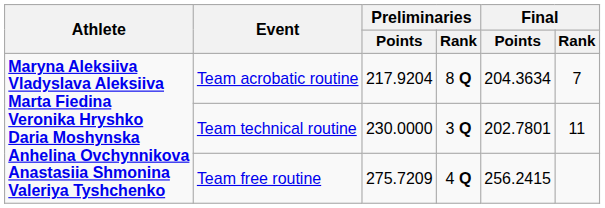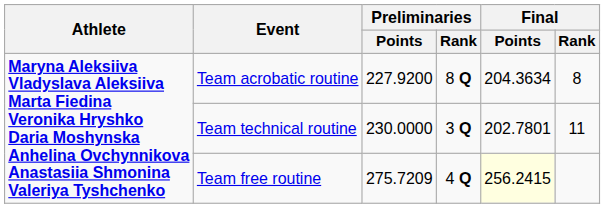 <table class="wikitable" style="text-align:center; font-size:90%;">
 <tr>
 <th rowspan="2">Athlete</th>
 <th rowspan="2">Event</th>
 <th colspan="2">Preliminaries</th>
 <th colspan="2">Final</th>
 </tr>
 <tr style="font-size:95%">
 <th>Points</th>
 <th>Rank</th>
 <th>Points</th>
 <th>Rank</th>
 </tr>
 <tr>
 <td align=left rowspan=3><strong><a href='#'>Maryna Aleksiiva</a><br> <a href='#'>Vladyslava Aleksiiva</a><br> <a href='#'>Marta Fiedina</a><br> <a href='#'>Veronika Hryshko</a><br> <a href='#'>Daria Moshynska</a><br> <a href='#'>Anhelina Ovchynnikova</a><br> <a href='#'>Anastasiia Shmonina</a><br> <a href='#'>Valeriya Tyshchenko</a></strong></td>
 <td align=left><a href='#'>Team acrobatic routine</a></td>
-<td>217.9204</td>
+<td>227.9200</td>
 <td>8 <strong>Q</strong></td>
 <td>204.3634</td>
-<td>7</td>
+<td>8</td>
 </tr>
 <tr>
 <td align=left><a href='#'>Team technical routine</a></td>
 <td>230.0000</td>
 <td>3 <strong>Q</strong></td>
 <td>202.7801</td>
 <td>11</td>
 </tr>
 <tr>
 <td align=left><a href='#'>Team free routine</a></td>
 <td>275.7209</td>
 <td>4 <strong>Q</strong></td>
-<td>256.2415</td>
+<td style="background: lightyellow;">256.2415</td>
 <td></td>
 </tr>
 </table>
